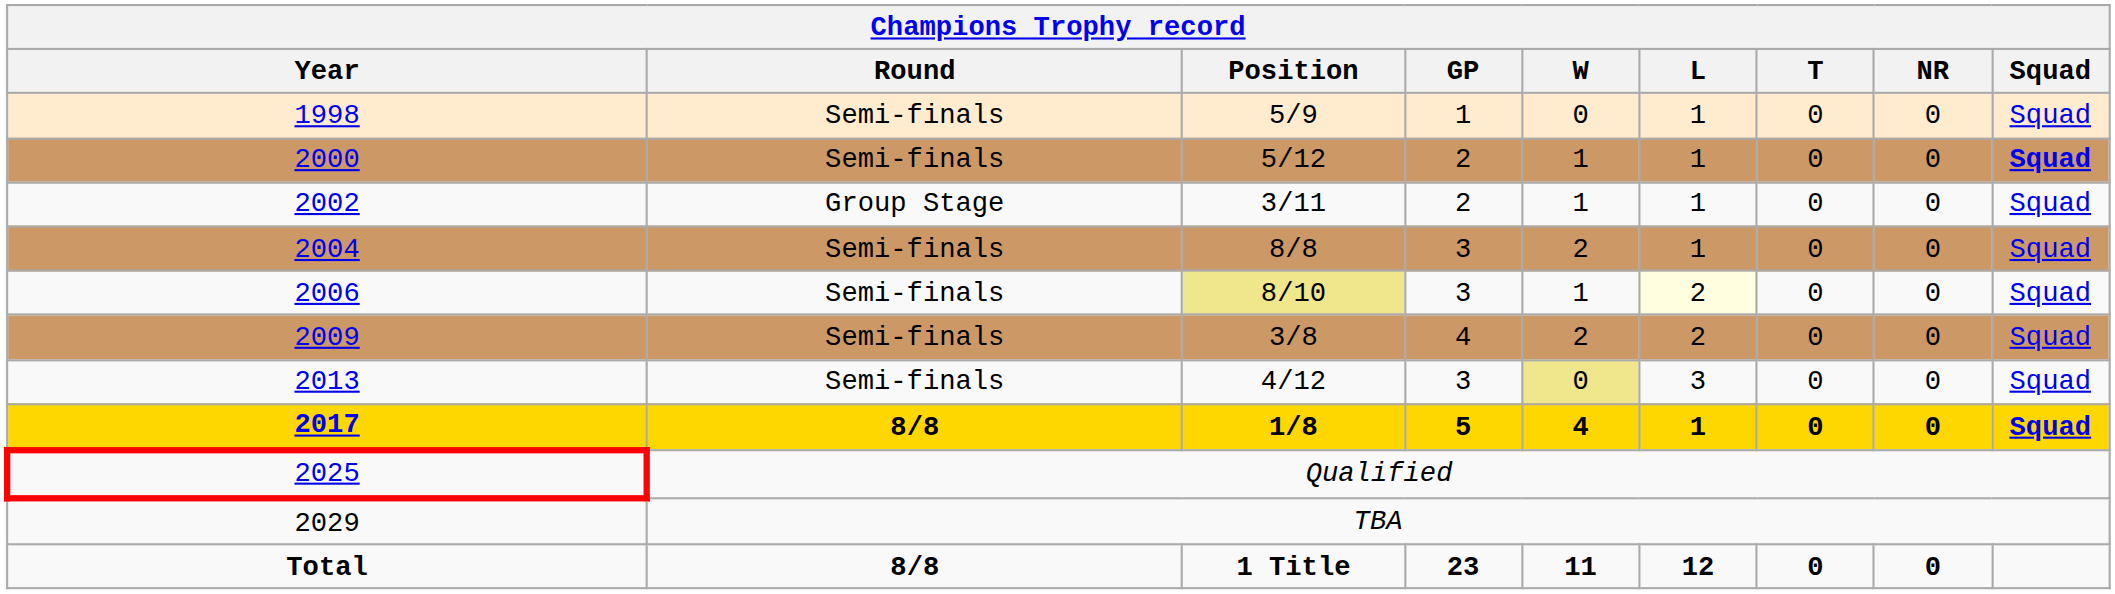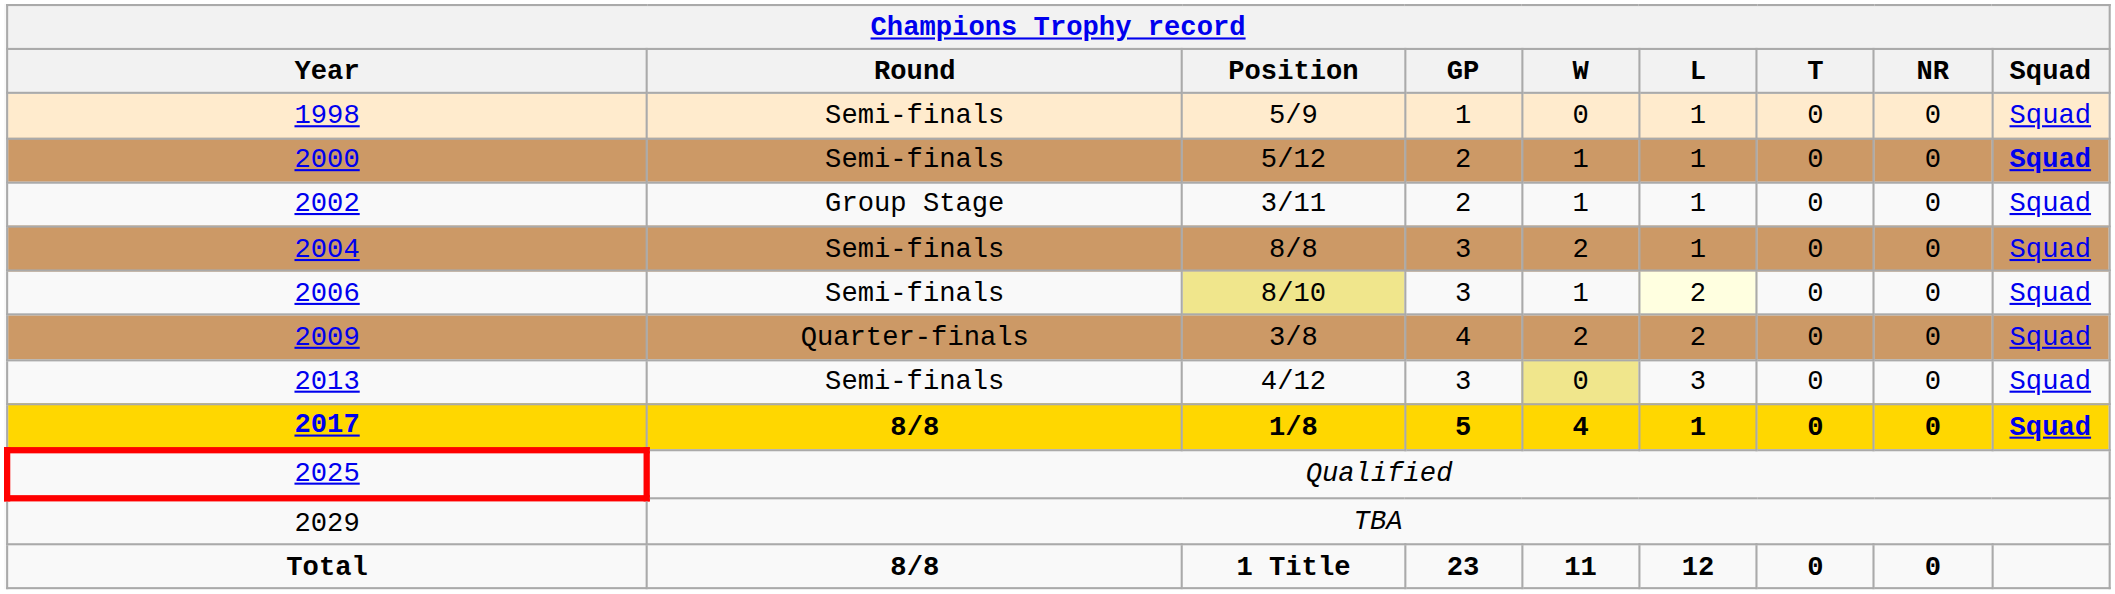 <table class="wikitable" style="text-align: center">
 <tr>
 <th colspan=9><a href='#'>Champions Trophy record</a></th>
 </tr>
 <tr>
 <th width=300>Year</th>
 <th width=250>Round</th>
 <th width=100>Position</th>
 <th width=50>GP</th>
 <th width=50>W</th>
 <th width=50>L</th>
 <th width=50>T</th>
 <th width=50>NR</th>
 <th width=50>Squad</th>
 </tr>
 <tr style="background:#ffebcd;">
 <td> <a href='#'>1998</a></td>
 <td>Semi-finals</td>
 <td>5/9</td>
 <td>1</td>
 <td>0</td>
 <td>1</td>
 <td>0</td>
 <td>0</td>
 <td><a href='#'>Squad</a></td>
 </tr>
 <tr style="background:#cc9966;">
 <td> <a href='#'>2000</a></td>
 <td>Semi-finals</td>
 <td>5/12</td>
 <td>2</td>
 <td>1</td>
 <td>1</td>
 <td>0</td>
 <td>0</td>
 <td><strong><a href='#'>Squad</a></strong></td>
 </tr>
 <tr>
 <td> <a href='#'>2002</a></td>
 <td>Group Stage</td>
 <td>3/11</td>
 <td>2</td>
 <td>1</td>
 <td>1</td>
 <td>0</td>
 <td>0</td>
 <td><a href='#'>Squad</a></td>
 </tr>
 <tr style="background:#cc9966;">
 <td> <a href='#'>2004</a></td>
 <td>Semi-finals</td>
 <td>8/8</td>
 <td>3</td>
 <td>2</td>
 <td>1</td>
 <td>0</td>
 <td>0</td>
 <td><a href='#'>Squad</a></td>
 </tr>
 <tr>
 <td> <a href='#'>2006</a></td>
 <td>Semi-finals</td>
 <td style="background: khaki;">8/10</td>
 <td>3</td>
 <td>1</td>
 <td style="background: lightyellow;">2</td>
 <td>0</td>
 <td>0</td>
 <td><a href='#'>Squad</a></td>
 </tr>
 <tr style="background:#cc9966;">
 <td> <a href='#'>2009</a></td>
-<td>Semi-finals</td>
+<td>Quarter-finals</td>
 <td>3/8</td>
 <td>4</td>
 <td>2</td>
 <td>2</td>
 <td>0</td>
 <td>0</td>
 <td><a href='#'>Squad</a></td>
 </tr>
 <tr>
 <td>  <a href='#'>2013</a></td>
 <td>Semi-finals</td>
 <td>4/12</td>
 <td>3</td>
 <td style="background: khaki;">0</td>
 <td>3</td>
 <td>0</td>
 <td>0</td>
 <td><a href='#'>Squad</a></td>
 </tr>
 <tr style="background: gold;">
 <td>  <strong><a href='#'>2017</a></strong></td>
 <td><strong>8/8</strong></td>
 <td><strong>1/8</strong></td>
 <td><strong>5</strong></td>
 <td><strong>4</strong></td>
 <td><strong>1</strong></td>
 <td><strong>0</strong></td>
 <td><strong>0</strong></td>
 <td><strong><a href='#'>Squad</a></strong></td>
 </tr>
 <tr>
 <td style="border: 3px solid red">  <a href='#'>2025</a></td>
 <td colspan='8'><em>Qualified</em></td>
 </tr>
 <tr>
 <td> 2029</td>
 <td colspan='8'><em>TBA</em></td>
 </tr>
 <tr>
 <td><strong>Total</strong></td>
 <td><strong>8/8</strong></td>
 <td><strong>1 Title</strong></td>
 <td><strong>23</strong></td>
 <td><strong>11</strong></td>
 <td><strong>12</strong></td>
 <td><strong>0</strong></td>
 <td><strong>0</strong></td>
 <td></td>
 </tr>
 </table>
